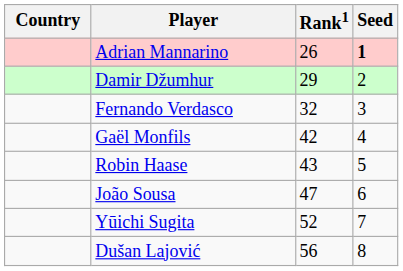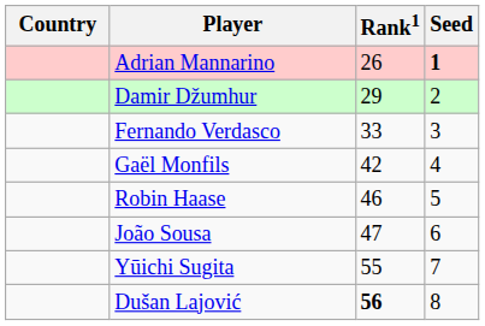 <table class="wikitable" border="1">
 <tr>
 <th width="70">Country</th>
 <th width="175">Player</th>
 <th>Rank<sup>1</sup></th>
 <th>Seed</th>
 </tr>
 <tr style="background:#fcc;">
 <td></td>
 <td><a href='#'>Adrian Mannarino</a></td>
 <td>26</td>
 <td><strong>1</strong></td>
 </tr>
 <tr style="background:#cfc;">
 <td></td>
 <td><a href='#'>Damir Džumhur</a></td>
 <td>29</td>
 <td>2</td>
 </tr>
 <tr>
 <td></td>
 <td><a href='#'>Fernando Verdasco</a></td>
-<td>32</td>
+<td>33</td>
 <td>3</td>
 </tr>
 <tr>
 <td></td>
 <td><a href='#'>Gaël Monfils</a></td>
 <td>42</td>
 <td>4</td>
 </tr>
 <tr>
 <td></td>
 <td><a href='#'>Robin Haase</a></td>
-<td>43</td>
+<td>46</td>
 <td>5</td>
 </tr>
 <tr>
 <td></td>
 <td><a href='#'>João Sousa</a></td>
 <td>47</td>
 <td>6</td>
 </tr>
 <tr>
 <td></td>
 <td><a href='#'>Yūichi Sugita</a></td>
-<td>52</td>
+<td>55</td>
 <td>7</td>
 </tr>
 <tr>
 <td></td>
 <td><a href='#'>Dušan Lajović</a></td>
-<td>56</td>
+<td><strong>56</strong></td>
 <td>8</td>
 </tr>
 </table>
